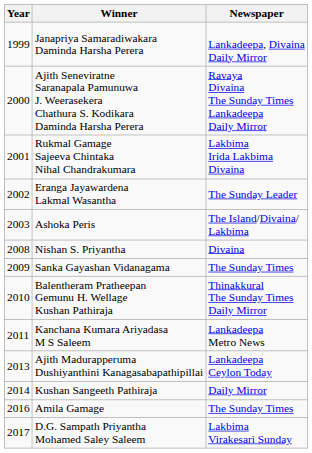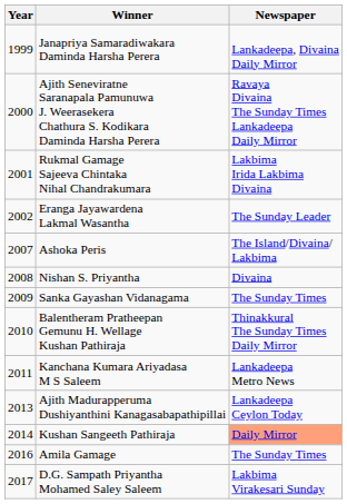 <table class="wikitable sortable mw-collapsible mw-collapsed">
 <tr>
 <th>Year</th>
 <th>Winner</th>
 <th>Newspaper</th>
 </tr>
 <tr>
 <td>1999</td>
 <td>Janapriya Samaradiwakara<br>Daminda Harsha Perera</td>
 <td><br><a href='#'>Lankadeepa</a>, <a href='#'>Divaina</a><br><a href='#'>Daily Mirror</a></td>
 </tr>
 <tr>
 <td>2000</td>
 <td>Ajith Seneviratne<br>Saranapala Pamunuwa<br>J. Weerasekera<br>Chathura S. Kodikara<br>Daminda Harsha Perera</td>
 <td><a href='#'>Ravaya</a><br><a href='#'>Divaina</a><br><a href='#'>The Sunday Times</a><br><a href='#'>Lankadeepa</a><br><a href='#'>Daily Mirror</a></td>
 </tr>
 <tr>
 <td>2001</td>
 <td>Rukmal Gamage<br>Sajeeva Chintaka<br>Nihal Chandrakumara</td>
 <td><a href='#'>Lakbima</a><br><a href='#'>Irida Lakbima</a><br><a href='#'>Divaina</a></td>
 </tr>
 <tr>
 <td>2002</td>
 <td>Eranga Jayawardena<br>Lakmal Wasantha</td>
 <td><a href='#'>The Sunday Leader</a></td>
 </tr>
 <tr>
-<td>2003</td>
+<td>2007</td>
 <td>Ashoka Peris</td>
 <td><a href='#'>The Island</a>/<a href='#'>Divaina</a>/<br><a href='#'>Lakbima</a></td>
 </tr>
 <tr>
 <td>2008</td>
 <td>Nishan S. Priyantha</td>
 <td><a href='#'>Divaina</a></td>
 </tr>
 <tr>
 <td>2009</td>
 <td>Sanka Gayashan Vidanagama</td>
 <td><a href='#'>The Sunday Times</a></td>
 </tr>
 <tr>
 <td>2010</td>
 <td>Balentheram Pratheepan<br>Gemunu H. Wellage<br>Kushan Pathiraja</td>
 <td><a href='#'>Thinakkural</a><br><a href='#'>The Sunday Times</a><br><a href='#'>Daily Mirror</a></td>
 </tr>
 <tr>
 <td>2011</td>
 <td>Kanchana Kumara Ariyadasa<br>M S Saleem</td>
 <td><a href='#'>Lankadeepa</a><br>Metro News</td>
 </tr>
 <tr>
 <td>2013</td>
 <td>Ajith Madurapperuma<br>Dushiyanthini Kanagasabapathipillai</td>
 <td><a href='#'>Lankadeepa</a><br><a href='#'>Ceylon Today</a></td>
 </tr>
 <tr>
 <td>2014</td>
 <td>Kushan Sangeeth Pathiraja</td>
-<td><a href='#'>Daily Mirror</a></td>
+<td style="background: lightsalmon;"><a href='#'>Daily Mirror</a></td>
 </tr>
 <tr>
 <td>2016</td>
 <td>Amila Gamage</td>
 <td><a href='#'>The Sunday Times</a></td>
 </tr>
 <tr>
 <td>2017</td>
 <td>D.G. Sampath Priyantha<br>Mohamed Saley Saleem</td>
 <td><a href='#'>Lakbima</a><br><a href='#'>Virakesari Sunday</a></td>
 </tr>
 </table>
